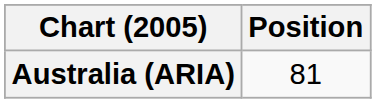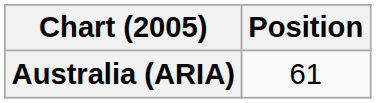 <table class="wikitable plainrowheaders" style="text-align:center">
 <tr>
 <th scope="col">Chart (2005)</th>
 <th scope="col">Position</th>
 </tr>
 <tr>
 <th scope="row">Australia (ARIA)</th>
-<td>81</td>
+<td>61</td>
 </tr>
 </table>
